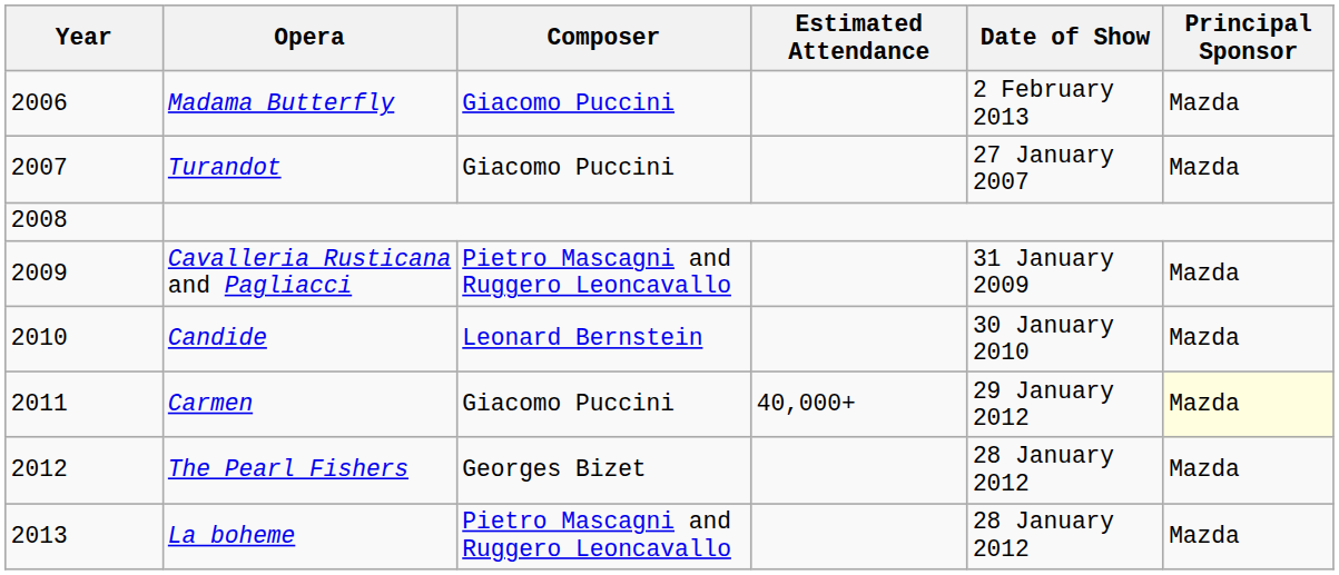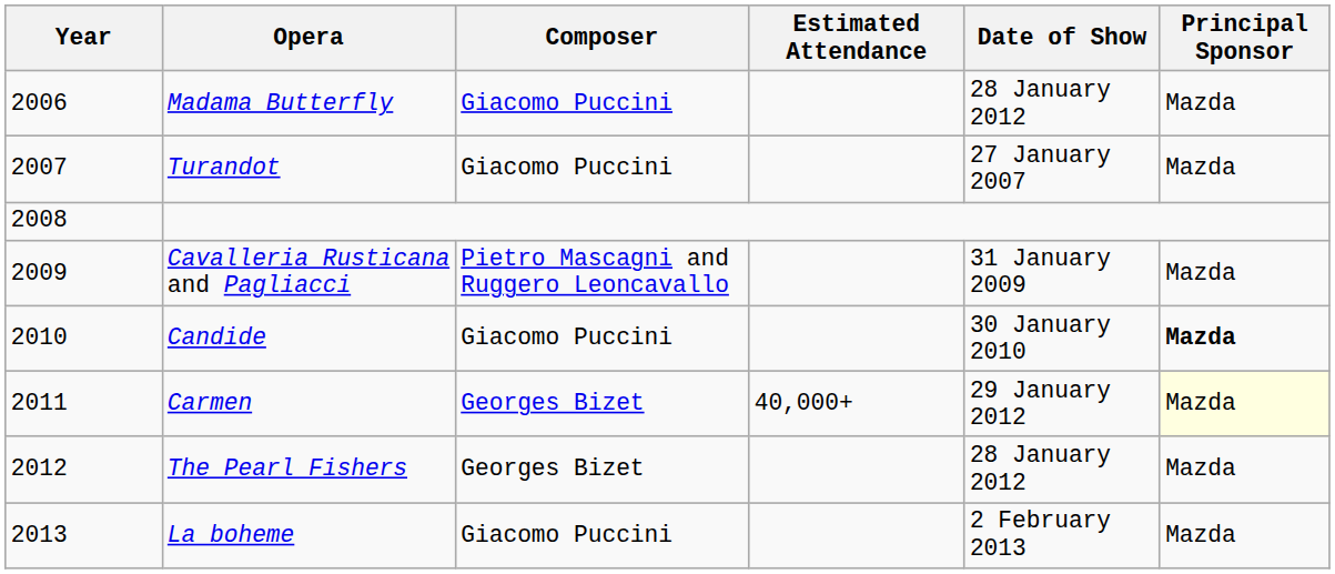 <table class="wikitable sortable" style="width:58%;">
 <tr style="background:#efefef;">
 <th width=8%>Year</th>
 <th style="width:15%;">Opera</th>
 <th style="width:15%;">Composer</th>
 <th style="width:10%;">Estimated Attendance</th>
 <th width=10%>Date of Show</th>
 <th width=5%>Principal Sponsor</th>
 </tr>
 <tr>
 <td>2006</td>
 <td><em><a href='#'>Madama Butterfly</a></em></td>
 <td><a href='#'>Giacomo Puccini</a></td>
 <td></td>
-<td>2 February 2013</td>
+<td>28 January 2012</td>
 <td>Mazda</td>
 </tr>
 <tr>
 <td>2007</td>
 <td><em><a href='#'>Turandot</a></em></td>
 <td>Giacomo Puccini</td>
 <td></td>
 <td>27 January 2007</td>
 <td>Mazda</td>
 </tr>
 <tr>
 <td>2008</td>
 </tr>
 <tr>
 <td>2009</td>
 <td><em><a href='#'>Cavalleria Rusticana</a></em> and <em><a href='#'>Pagliacci</a></em></td>
 <td><a href='#'>Pietro Mascagni</a> and <a href='#'>Ruggero Leoncavallo</a></td>
 <td></td>
 <td>31 January 2009</td>
 <td>Mazda</td>
 </tr>
 <tr>
 <td>2010</td>
 <td><em><a href='#'>Candide</a></em></td>
-<td><a href='#'>Leonard Bernstein</a></td>
+<td>Giacomo Puccini</td>
 <td></td>
 <td>30 January 2010</td>
-<td>Mazda</td>
+<td><strong>Mazda</strong></td>
 </tr>
 <tr>
 <td>2011</td>
 <td><em><a href='#'>Carmen</a></em></td>
-<td>Giacomo Puccini</td>
+<td><a href='#'>Georges Bizet</a></td>
 <td>40,000+</td>
 <td>29 January 2012</td>
 <td style="background: lightyellow;">Mazda</td>
 </tr>
 <tr>
 <td>2012</td>
 <td><em><a href='#'>The Pearl Fishers</a></em></td>
 <td>Georges Bizet</td>
 <td></td>
 <td>28 January 2012</td>
 <td>Mazda</td>
 </tr>
 <tr>
 <td>2013</td>
 <td><em><a href='#'>La boheme</a></em></td>
-<td><a href='#'>Pietro Mascagni</a> and <a href='#'>Ruggero Leoncavallo</a></td>
+<td>Giacomo Puccini</td>
 <td></td>
-<td>28 January 2012</td>
+<td>2 February 2013</td>
 <td>Mazda</td>
 </tr>
 </table>
